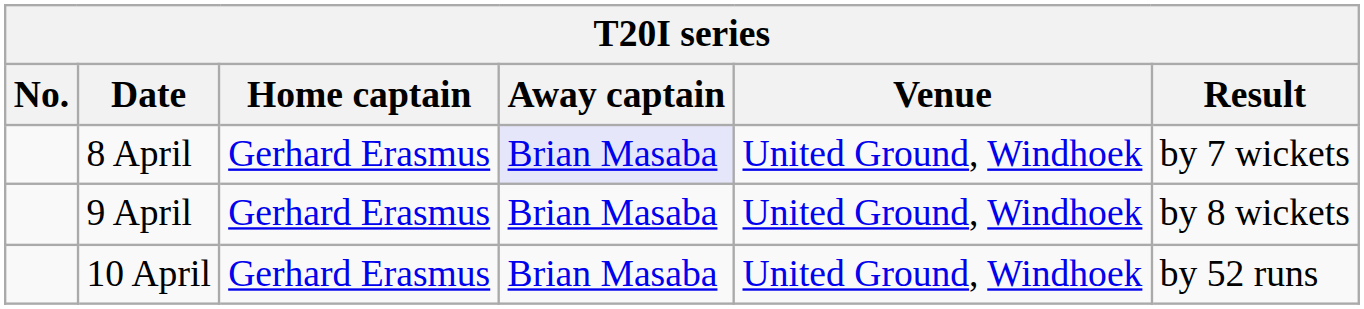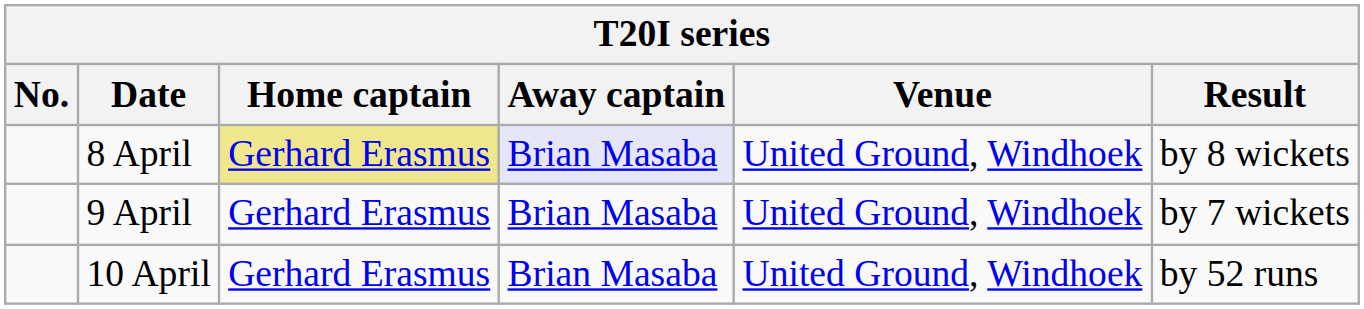 <table class="wikitable">
 <tr>
 <th colspan="9">T20I series</th>
 </tr>
 <tr>
 <th>No.</th>
 <th>Date</th>
 <th>Home captain</th>
 <th>Away captain</th>
 <th>Venue</th>
 <th>Result</th>
 </tr>
 <tr>
 <td></td>
 <td>8 April</td>
-<td><a href='#'>Gerhard Erasmus</a></td>
+<td style="background: khaki;"><a href='#'>Gerhard Erasmus</a></td>
 <td style="background: lavender;"><a href='#'>Brian Masaba</a></td>
 <td><a href='#'>United Ground</a>, <a href='#'>Windhoek</a></td>
-<td> by 7 wickets</td>
+<td> by 8 wickets</td>
 </tr>
 <tr>
 <td></td>
 <td>9 April</td>
 <td><a href='#'>Gerhard Erasmus</a></td>
 <td><a href='#'>Brian Masaba</a></td>
 <td><a href='#'>United Ground</a>, <a href='#'>Windhoek</a></td>
-<td> by 8 wickets</td>
+<td> by 7 wickets</td>
 </tr>
 <tr>
 <td></td>
 <td>10 April</td>
 <td><a href='#'>Gerhard Erasmus</a></td>
 <td><a href='#'>Brian Masaba</a></td>
 <td><a href='#'>United Ground</a>, <a href='#'>Windhoek</a></td>
 <td> by 52 runs</td>
 </tr>
 </table>
